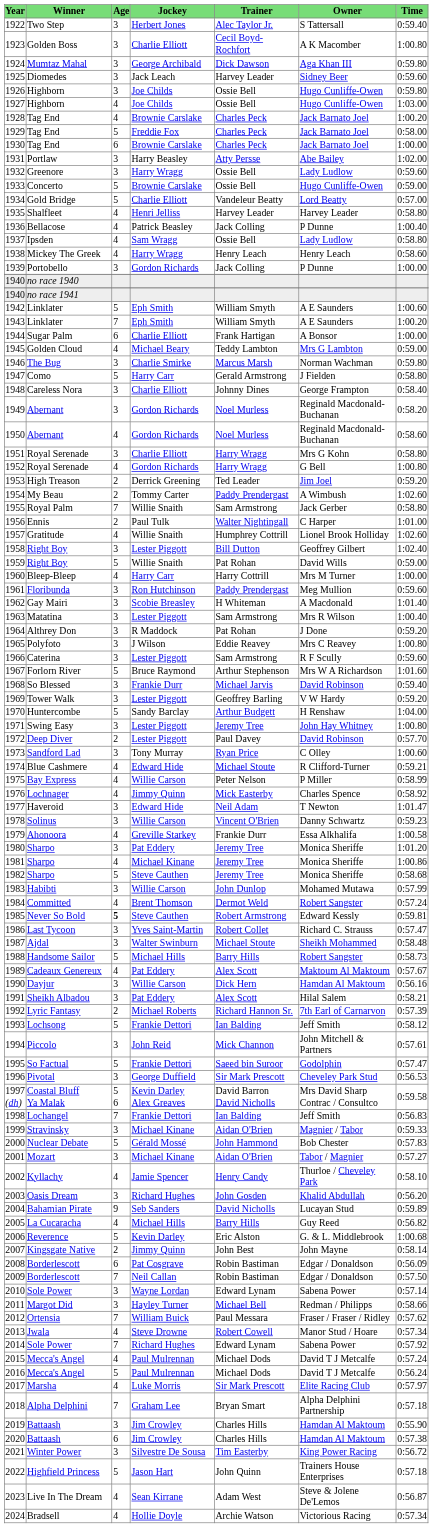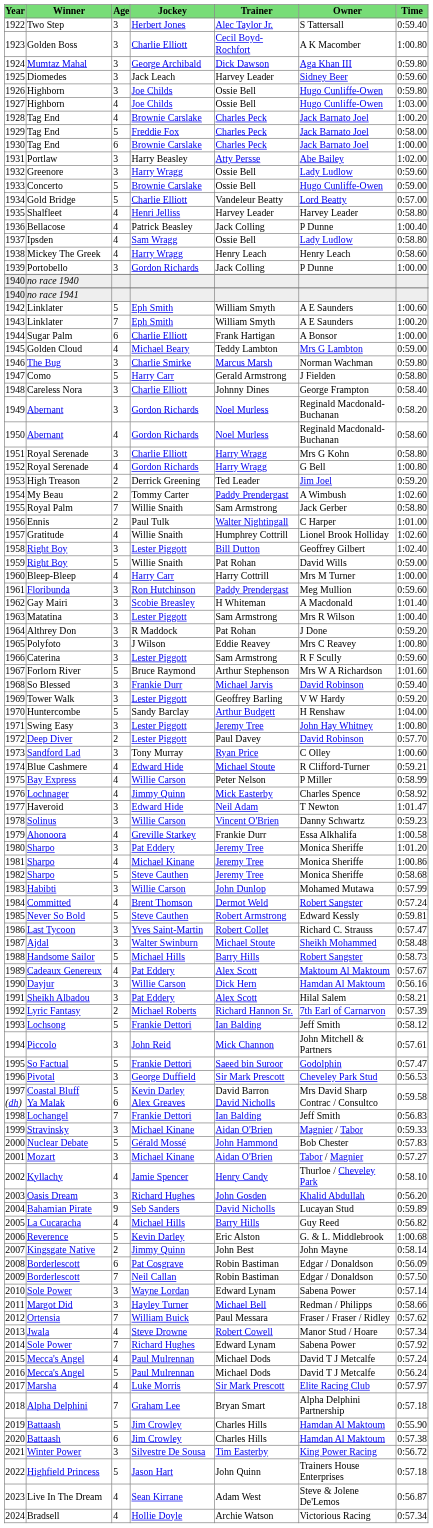 <table class = "sortable" | border="1" style="border-collapse: collapse; font-size:90%">
 <tr bgcolor="#77dd77" align="center">
 <th>Year</th>
 <th style="width:140px;">Winner</th>
 <th>Age</th>
 <th style="width:140px;">Jockey</th>
 <th style="width:140px;">Trainer</th>
 <th style="width:164px;">Owner</th>
 <th>Time</th>
 </tr>
 <tr>
 <td>1922</td>
 <td>Two Step</td>
 <td>3</td>
 <td><a href='#'>Herbert Jones</a></td>
 <td><a href='#'>Alec Taylor Jr.</a></td>
 <td>S Tattersall</td>
 <td>0:59.40</td>
 </tr>
 <tr>
 <td>1923</td>
 <td>Golden Boss</td>
 <td>3</td>
 <td><a href='#'>Charlie Elliott</a></td>
 <td><a href='#'>Cecil Boyd-Rochfort</a></td>
 <td>A K Macomber</td>
 <td>1:00.80</td>
 </tr>
 <tr>
 <td>1924</td>
 <td><a href='#'>Mumtaz Mahal</a></td>
 <td>3</td>
 <td><a href='#'>George Archibald</a></td>
 <td><a href='#'>Dick Dawson</a></td>
 <td><a href='#'>Aga Khan III</a></td>
 <td>0:59.80</td>
 </tr>
 <tr>
 <td>1925</td>
 <td>Diomedes</td>
 <td>3</td>
 <td>Jack Leach</td>
 <td>Harvey Leader</td>
 <td><a href='#'>Sidney Beer</a></td>
 <td>0:59.60</td>
 </tr>
 <tr>
 <td>1926</td>
 <td>Highborn</td>
 <td>3</td>
 <td><a href='#'>Joe Childs</a></td>
 <td>Ossie Bell</td>
 <td><a href='#'>Hugo Cunliffe-Owen</a></td>
 <td>0:59.80</td>
 </tr>
 <tr>
 <td>1927</td>
 <td>Highborn</td>
 <td>4</td>
 <td><a href='#'>Joe Childs</a></td>
 <td>Ossie Bell</td>
 <td><a href='#'>Hugo Cunliffe-Owen</a></td>
 <td>1:03.00</td>
 </tr>
 <tr>
 <td>1928</td>
 <td>Tag End</td>
 <td>4</td>
 <td><a href='#'>Brownie Carslake</a></td>
 <td><a href='#'>Charles Peck</a></td>
 <td><a href='#'>Jack Barnato Joel</a></td>
 <td>1:00.20</td>
 </tr>
 <tr>
 <td>1929</td>
 <td>Tag End</td>
 <td>5</td>
 <td><a href='#'>Freddie Fox</a></td>
 <td><a href='#'>Charles Peck</a></td>
 <td><a href='#'>Jack Barnato Joel</a></td>
 <td>0:58.00</td>
 </tr>
 <tr>
 <td>1930</td>
 <td>Tag End</td>
 <td>6</td>
 <td><a href='#'>Brownie Carslake</a></td>
 <td><a href='#'>Charles Peck</a></td>
 <td><a href='#'>Jack Barnato Joel</a></td>
 <td>1:00.00</td>
 </tr>
 <tr>
 <td>1931</td>
 <td>Portlaw</td>
 <td>3</td>
 <td>Harry Beasley</td>
 <td><a href='#'>Atty Persse</a></td>
 <td><a href='#'>Abe Bailey</a></td>
 <td>1:02.00</td>
 </tr>
 <tr>
 <td>1932</td>
 <td>Greenore</td>
 <td>3</td>
 <td><a href='#'>Harry Wragg</a></td>
 <td>Ossie Bell</td>
 <td><a href='#'>Lady Ludlow</a></td>
 <td>0:59.60</td>
 </tr>
 <tr>
 <td>1933</td>
 <td>Concerto</td>
 <td>5</td>
 <td><a href='#'>Brownie Carslake</a></td>
 <td>Ossie Bell</td>
 <td><a href='#'>Hugo Cunliffe-Owen</a></td>
 <td>0:59.00</td>
 </tr>
 <tr>
 <td>1934</td>
 <td>Gold Bridge</td>
 <td>5</td>
 <td><a href='#'>Charlie Elliott</a></td>
 <td>Vandeleur Beatty</td>
 <td><a href='#'>Lord Beatty</a></td>
 <td>0:57.00</td>
 </tr>
 <tr>
 <td>1935</td>
 <td>Shalfleet</td>
 <td>4</td>
 <td><a href='#'>Henri Jelliss</a></td>
 <td>Harvey Leader</td>
 <td>Harvey Leader</td>
 <td>0:58.80</td>
 </tr>
 <tr>
 <td>1936</td>
 <td>Bellacose</td>
 <td>4</td>
 <td>Patrick Beasley</td>
 <td>Jack Colling</td>
 <td>P Dunne</td>
 <td>1:00.40</td>
 </tr>
 <tr>
 <td>1937</td>
 <td>Ipsden</td>
 <td>4</td>
 <td><a href='#'>Sam Wragg</a></td>
 <td>Ossie Bell</td>
 <td><a href='#'>Lady Ludlow</a></td>
 <td>0:58.80</td>
 </tr>
 <tr>
 <td>1938</td>
 <td>Mickey The Greek</td>
 <td>4</td>
 <td><a href='#'>Harry Wragg</a></td>
 <td>Henry Leach</td>
 <td>Henry Leach</td>
 <td>0:58.60</td>
 </tr>
 <tr>
 <td>1939</td>
 <td>Portobello</td>
 <td>3</td>
 <td><a href='#'>Gordon Richards</a></td>
 <td>Jack Colling</td>
 <td>P Dunne</td>
 <td>1:00.00</td>
 </tr>
 <tr>
 </tr>
 <tr bgcolor="#eeeeee">
 <td><span>1940</span></td>
 <td><em>no race 1940</em></td>
 <td></td>
 <td></td>
 <td></td>
 <td></td>
 <td></td>
 </tr>
 <tr>
 </tr>
 <tr bgcolor="#eeeeee">
 <td><span>1940</span></td>
 <td><em>no race 1941</em></td>
 <td></td>
 <td></td>
 <td></td>
 <td></td>
 <td></td>
 </tr>
 <tr>
 <td>1942</td>
 <td>Linklater</td>
 <td>5</td>
 <td><a href='#'>Eph Smith</a></td>
 <td>William Smyth</td>
 <td>A E Saunders</td>
 <td>1:00.60</td>
 </tr>
 <tr>
 <td>1943</td>
 <td>Linklater</td>
 <td>7</td>
 <td><a href='#'>Eph Smith</a></td>
 <td>William Smyth</td>
 <td>A E Saunders</td>
 <td>1:00.20</td>
 </tr>
 <tr>
 <td>1944</td>
 <td>Sugar Palm</td>
 <td>6</td>
 <td><a href='#'>Charlie Elliott</a></td>
 <td>Frank Hartigan</td>
 <td>A Bonsor</td>
 <td>1:00.00</td>
 </tr>
 <tr>
 <td>1945</td>
 <td>Golden Cloud</td>
 <td>4</td>
 <td><a href='#'>Michael Beary</a></td>
 <td>Teddy Lambton</td>
 <td><a href='#'>Mrs G Lambton</a></td>
 <td>0:59.00</td>
 </tr>
 <tr>
 <td>1946</td>
 <td><a href='#'>The Bug</a></td>
 <td>3</td>
 <td><a href='#'>Charlie Smirke</a></td>
 <td><a href='#'>Marcus Marsh</a></td>
 <td>Norman Wachman</td>
 <td>0:59.80</td>
 </tr>
 <tr>
 <td>1947</td>
 <td>Como</td>
 <td>5</td>
 <td><a href='#'>Harry Carr</a></td>
 <td>Gerald Armstrong</td>
 <td>J Fielden</td>
 <td>0:58.80</td>
 </tr>
 <tr>
 <td>1948</td>
 <td>Careless Nora</td>
 <td>3</td>
 <td><a href='#'>Charlie Elliott</a></td>
 <td>Johnny Dines</td>
 <td>George Frampton</td>
 <td>0:58.40</td>
 </tr>
 <tr>
 <td>1949</td>
 <td><a href='#'>Abernant</a></td>
 <td>3</td>
 <td><a href='#'>Gordon Richards</a></td>
 <td><a href='#'>Noel Murless</a></td>
 <td>Reginald Macdonald-Buchanan</td>
 <td>0:58.20</td>
 </tr>
 <tr>
 <td>1950</td>
 <td><a href='#'>Abernant</a></td>
 <td>4</td>
 <td><a href='#'>Gordon Richards</a></td>
 <td><a href='#'>Noel Murless</a></td>
 <td>Reginald Macdonald-Buchanan</td>
 <td>0:58.60</td>
 </tr>
 <tr>
 <td>1951</td>
 <td>Royal Serenade</td>
 <td>3</td>
 <td><a href='#'>Charlie Elliott</a></td>
 <td><a href='#'>Harry Wragg</a></td>
 <td>Mrs G Kohn</td>
 <td>0:58.80</td>
 </tr>
 <tr>
 <td>1952</td>
 <td>Royal Serenade</td>
 <td>4</td>
 <td><a href='#'>Gordon Richards</a></td>
 <td><a href='#'>Harry Wragg</a></td>
 <td>G Bell</td>
 <td>1:00.80</td>
 </tr>
 <tr>
 <td>1953</td>
 <td>High Treason</td>
 <td>2</td>
 <td>Derrick Greening</td>
 <td>Ted Leader</td>
 <td><a href='#'>Jim Joel</a></td>
 <td>0:59.20</td>
 </tr>
 <tr>
 <td>1954</td>
 <td>My Beau</td>
 <td>2</td>
 <td>Tommy Carter</td>
 <td><a href='#'>Paddy Prendergast</a></td>
 <td>A Wimbush</td>
 <td>1:02.60</td>
 </tr>
 <tr>
 <td>1955</td>
 <td>Royal Palm</td>
 <td>7</td>
 <td>Willie Snaith</td>
 <td>Sam Armstrong</td>
 <td>Jack Gerber</td>
 <td>0:58.80</td>
 </tr>
 <tr>
 <td>1956</td>
 <td>Ennis</td>
 <td>2</td>
 <td>Paul Tulk</td>
 <td><a href='#'>Walter Nightingall</a></td>
 <td>C Harper</td>
 <td>1:01.00</td>
 </tr>
 <tr>
 <td>1957</td>
 <td>Gratitude</td>
 <td>4</td>
 <td>Willie Snaith</td>
 <td>Humphrey Cottrill</td>
 <td>Lionel Brook Holliday</td>
 <td>1:02.60</td>
 </tr>
 <tr>
 <td>1958</td>
 <td><a href='#'>Right Boy</a></td>
 <td>3</td>
 <td><a href='#'>Lester Piggott</a></td>
 <td><a href='#'>Bill Dutton</a></td>
 <td>Geoffrey Gilbert</td>
 <td>1:02.40</td>
 </tr>
 <tr>
 <td>1959</td>
 <td><a href='#'>Right Boy</a></td>
 <td>5</td>
 <td>Willie Snaith</td>
 <td>Pat Rohan</td>
 <td>David Wills</td>
 <td>0:59.00</td>
 </tr>
 <tr>
 <td>1960</td>
 <td>Bleep-Bleep</td>
 <td>4</td>
 <td><a href='#'>Harry Carr</a></td>
 <td>Harry Cottrill</td>
 <td>Mrs M Turner</td>
 <td>1:00.00</td>
 </tr>
 <tr>
 <td>1961</td>
 <td><a href='#'>Floribunda</a></td>
 <td>3</td>
 <td><a href='#'>Ron Hutchinson</a></td>
 <td><a href='#'>Paddy Prendergast</a></td>
 <td>Meg Mullion</td>
 <td>0:59.60</td>
 </tr>
 <tr>
 <td>1962</td>
 <td>Gay Mairi</td>
 <td>3</td>
 <td><a href='#'>Scobie Breasley</a></td>
 <td>H Whiteman</td>
 <td>A Macdonald</td>
 <td>1:01.40</td>
 </tr>
 <tr>
 <td>1963</td>
 <td>Matatina</td>
 <td>3</td>
 <td><a href='#'>Lester Piggott</a></td>
 <td>Sam Armstrong</td>
 <td>Mrs R Wilson</td>
 <td>1:00.40</td>
 </tr>
 <tr>
 <td>1964</td>
 <td>Althrey Don</td>
 <td>3</td>
 <td>R Maddock</td>
 <td>Pat Rohan</td>
 <td>J Done</td>
 <td>0:59.20</td>
 </tr>
 <tr>
 <td>1965</td>
 <td>Polyfoto</td>
 <td>3</td>
 <td>J Wilson</td>
 <td>Eddie Reavey</td>
 <td>Mrs C Reavey</td>
 <td>1:00.80</td>
 </tr>
 <tr>
 <td>1966</td>
 <td>Caterina</td>
 <td>3</td>
 <td><a href='#'>Lester Piggott</a></td>
 <td>Sam Armstrong</td>
 <td>R F Scully</td>
 <td>0:59.60</td>
 </tr>
 <tr>
 <td>1967</td>
 <td>Forlorn River</td>
 <td>5</td>
 <td>Bruce Raymond</td>
 <td>Arthur Stephenson</td>
 <td>Mrs W A Richardson</td>
 <td>1:01.60</td>
 </tr>
 <tr>
 <td>1968</td>
 <td>So Blessed</td>
 <td>3</td>
 <td><a href='#'>Frankie Durr</a></td>
 <td><a href='#'>Michael Jarvis</a></td>
 <td><a href='#'>David Robinson</a></td>
 <td>0:59.40</td>
 </tr>
 <tr>
 <td>1969</td>
 <td>Tower Walk</td>
 <td>3</td>
 <td><a href='#'>Lester Piggott</a></td>
 <td>Geoffrey Barling</td>
 <td>V W Hardy</td>
 <td>0:59.20</td>
 </tr>
 <tr>
 <td>1970</td>
 <td>Huntercombe</td>
 <td>5</td>
 <td>Sandy Barclay</td>
 <td><a href='#'>Arthur Budgett</a></td>
 <td>H Renshaw</td>
 <td>1:04.00</td>
 </tr>
 <tr>
 <td>1971</td>
 <td>Swing Easy</td>
 <td>3</td>
 <td><a href='#'>Lester Piggott</a></td>
 <td><a href='#'>Jeremy Tree</a></td>
 <td><a href='#'>John Hay Whitney</a></td>
 <td>1:00.80</td>
 </tr>
 <tr>
 <td>1972</td>
 <td><a href='#'>Deep Diver</a></td>
 <td>2</td>
 <td><a href='#'>Lester Piggott</a></td>
 <td>Paul Davey</td>
 <td><a href='#'>David Robinson</a></td>
 <td>0:57.70</td>
 </tr>
 <tr>
 <td>1973</td>
 <td><a href='#'>Sandford Lad</a></td>
 <td>3</td>
 <td>Tony Murray</td>
 <td><a href='#'>Ryan Price</a></td>
 <td>C Olley</td>
 <td>1:00.60</td>
 </tr>
 <tr>
 <td>1974</td>
 <td>Blue Cashmere</td>
 <td>4</td>
 <td><a href='#'>Edward Hide</a></td>
 <td><a href='#'>Michael Stoute</a></td>
 <td>R Clifford-Turner</td>
 <td>0:59.21</td>
 </tr>
 <tr>
 <td>1975</td>
 <td><a href='#'>Bay Express</a></td>
 <td>4</td>
 <td><a href='#'>Willie Carson</a></td>
 <td>Peter Nelson</td>
 <td>P Miller</td>
 <td>0:58.99</td>
 </tr>
 <tr>
 <td>1976</td>
 <td><a href='#'>Lochnager</a></td>
 <td>4</td>
 <td><a href='#'>Jimmy Quinn</a></td>
 <td><a href='#'>Mick Easterby</a></td>
 <td>Charles Spence</td>
 <td>0:58.92</td>
 </tr>
 <tr>
 <td>1977</td>
 <td>Haveroid</td>
 <td>3</td>
 <td><a href='#'>Edward Hide</a></td>
 <td><a href='#'>Neil Adam</a></td>
 <td>T Newton</td>
 <td>1:01.47</td>
 </tr>
 <tr>
 <td>1978</td>
 <td><a href='#'>Solinus</a></td>
 <td>3</td>
 <td><a href='#'>Willie Carson</a></td>
 <td><a href='#'>Vincent O'Brien</a></td>
 <td>Danny Schwartz</td>
 <td>0:59.23</td>
 </tr>
 <tr>
 <td>1979</td>
 <td><a href='#'>Ahonoora</a></td>
 <td>4</td>
 <td><a href='#'>Greville Starkey</a></td>
 <td>Frankie Durr</td>
 <td>Essa Alkhalifa</td>
 <td>1:00.58</td>
 </tr>
 <tr>
 <td>1980</td>
 <td><a href='#'>Sharpo</a></td>
 <td>3</td>
 <td><a href='#'>Pat Eddery</a></td>
 <td><a href='#'>Jeremy Tree</a></td>
 <td>Monica Sheriffe</td>
 <td>1:01.20</td>
 </tr>
 <tr>
 <td>1981</td>
 <td><a href='#'>Sharpo</a></td>
 <td>4</td>
 <td><a href='#'>Michael Kinane</a></td>
 <td><a href='#'>Jeremy Tree</a></td>
 <td>Monica Sheriffe</td>
 <td>1:00.86</td>
 </tr>
 <tr>
 <td>1982</td>
 <td><a href='#'>Sharpo</a></td>
 <td>5</td>
 <td><a href='#'>Steve Cauthen</a></td>
 <td><a href='#'>Jeremy Tree</a></td>
 <td>Monica Sheriffe</td>
 <td>0:58.68</td>
 </tr>
 <tr>
 <td>1983</td>
 <td><a href='#'>Habibti</a></td>
 <td>3</td>
 <td><a href='#'>Willie Carson</a></td>
 <td><a href='#'>John Dunlop</a></td>
 <td>Mohamed Mutawa</td>
 <td>0:57.99</td>
 </tr>
 <tr>
 <td>1984</td>
 <td><a href='#'>Committed</a></td>
 <td>4</td>
 <td><a href='#'>Brent Thomson</a></td>
 <td><a href='#'>Dermot Weld</a></td>
 <td><a href='#'>Robert Sangster</a></td>
 <td>0:57.24</td>
 </tr>
 <tr>
 <td>1985</td>
 <td><a href='#'>Never So Bold</a></td>
-<td><strong>5</strong></td>
+<td>5</td>
 <td><a href='#'>Steve Cauthen</a></td>
 <td><a href='#'>Robert Armstrong</a></td>
 <td>Edward Kessly</td>
 <td>0:59.81</td>
 </tr>
 <tr>
 <td>1986</td>
 <td><a href='#'>Last Tycoon</a></td>
 <td>3</td>
 <td><a href='#'>Yves Saint-Martin</a></td>
 <td><a href='#'>Robert Collet</a></td>
 <td>Richard C. Strauss</td>
 <td>0:57.47</td>
 </tr>
 <tr>
 <td>1987</td>
 <td><a href='#'>Ajdal</a></td>
 <td>3</td>
 <td><a href='#'>Walter Swinburn</a></td>
 <td><a href='#'>Michael Stoute</a></td>
 <td><a href='#'>Sheikh Mohammed</a></td>
 <td>0:58.48</td>
 </tr>
 <tr>
 <td>1988</td>
 <td><a href='#'>Handsome Sailor</a></td>
 <td>5</td>
 <td><a href='#'>Michael Hills</a></td>
 <td><a href='#'>Barry Hills</a></td>
 <td><a href='#'>Robert Sangster</a></td>
 <td>0:58.73</td>
 </tr>
 <tr>
 <td>1989</td>
 <td><a href='#'>Cadeaux Genereux</a></td>
 <td>4</td>
 <td><a href='#'>Pat Eddery</a></td>
 <td><a href='#'>Alex Scott</a></td>
 <td><a href='#'>Maktoum Al Maktoum</a></td>
 <td>0:57.67</td>
 </tr>
 <tr>
 <td>1990</td>
 <td><a href='#'>Dayjur</a></td>
 <td>3</td>
 <td><a href='#'>Willie Carson</a></td>
 <td><a href='#'>Dick Hern</a></td>
 <td><a href='#'>Hamdan Al Maktoum</a></td>
 <td>0:56.16</td>
 </tr>
 <tr>
 <td>1991</td>
 <td><a href='#'>Sheikh Albadou</a></td>
 <td>3</td>
 <td><a href='#'>Pat Eddery</a></td>
 <td><a href='#'>Alex Scott</a></td>
 <td>Hilal Salem</td>
 <td>0:58.21</td>
 </tr>
 <tr>
 <td>1992</td>
 <td><a href='#'>Lyric Fantasy</a></td>
 <td>2</td>
 <td><a href='#'>Michael Roberts</a></td>
 <td><a href='#'>Richard Hannon Sr.</a></td>
 <td><a href='#'>7th Earl of Carnarvon</a></td>
 <td>0:57.39</td>
 </tr>
 <tr>
 <td>1993</td>
 <td><a href='#'>Lochsong</a></td>
 <td>5</td>
 <td><a href='#'>Frankie Dettori</a></td>
 <td><a href='#'>Ian Balding</a></td>
 <td>Jeff Smith</td>
 <td>0:58.12</td>
 </tr>
 <tr>
 <td>1994</td>
 <td><a href='#'>Piccolo</a> </td>
 <td>3</td>
 <td><a href='#'>John Reid</a></td>
 <td><a href='#'>Mick Channon</a></td>
 <td>John Mitchell & Partners</td>
 <td>0:57.61</td>
 </tr>
 <tr>
 <td>1995</td>
 <td><a href='#'>So Factual</a></td>
 <td>5</td>
 <td><a href='#'>Frankie Dettori</a></td>
 <td><a href='#'>Saeed bin Suroor</a></td>
 <td><a href='#'>Godolphin</a></td>
 <td>0:57.47</td>
 </tr>
 <tr>
 <td>1996</td>
 <td><a href='#'>Pivotal</a></td>
 <td>3</td>
 <td><a href='#'>George Duffield</a></td>
 <td><a href='#'>Sir Mark Prescott</a></td>
 <td><a href='#'>Cheveley Park Stud</a></td>
 <td>0:56.53</td>
 </tr>
 <tr>
 <td>1997<br><em>(<a href='#'>dh</a>)</em></td>
 <td><a href='#'>Coastal Bluff</a><br><a href='#'>Ya Malak</a></td>
 <td>5<br>6</td>
 <td><a href='#'>Kevin Darley</a><br><a href='#'>Alex Greaves</a></td>
 <td>David Barron<br><a href='#'>David Nicholls</a></td>
 <td>Mrs David Sharp<br>Contrac / Consultco </td>
 <td>0:59.58</td>
 </tr>
 <tr>
 <td>1998</td>
 <td><a href='#'>Lochangel</a></td>
 <td>7</td>
 <td><a href='#'>Frankie Dettori</a></td>
 <td><a href='#'>Ian Balding</a></td>
 <td>Jeff Smith</td>
 <td>0:56.83</td>
 </tr>
 <tr>
 <td>1999</td>
 <td><a href='#'>Stravinsky</a></td>
 <td>3</td>
 <td><a href='#'>Michael Kinane</a></td>
 <td><a href='#'>Aidan O'Brien</a></td>
 <td><a href='#'>Magnier</a> / <a href='#'>Tabor</a></td>
 <td>0:59.33</td>
 </tr>
 <tr>
 <td>2000</td>
 <td><a href='#'>Nuclear Debate</a></td>
 <td>5</td>
 <td><a href='#'>Gérald Mossé</a></td>
 <td><a href='#'>John Hammond</a></td>
 <td>Bob Chester</td>
 <td>0:57.83</td>
 </tr>
 <tr>
 <td>2001</td>
 <td><a href='#'>Mozart</a></td>
 <td>3</td>
 <td><a href='#'>Michael Kinane</a></td>
 <td><a href='#'>Aidan O'Brien</a></td>
 <td><a href='#'>Tabor</a> / <a href='#'>Magnier</a></td>
 <td>0:57.27</td>
 </tr>
 <tr>
 <td>2002</td>
 <td><a href='#'>Kyllachy</a></td>
 <td>4</td>
 <td><a href='#'>Jamie Spencer</a></td>
 <td><a href='#'>Henry Candy</a></td>
 <td>Thurloe / <a href='#'>Cheveley Park</a> </td>
 <td>0:58.10</td>
 </tr>
 <tr>
 <td>2003</td>
 <td><a href='#'>Oasis Dream</a></td>
 <td>3</td>
 <td><a href='#'>Richard Hughes</a></td>
 <td><a href='#'>John Gosden</a></td>
 <td><a href='#'>Khalid Abdullah</a></td>
 <td>0:56.20</td>
 </tr>
 <tr>
 <td>2004</td>
 <td><a href='#'>Bahamian Pirate</a></td>
 <td>9</td>
 <td><a href='#'>Seb Sanders</a></td>
 <td><a href='#'>David Nicholls</a></td>
 <td>Lucayan Stud</td>
 <td>0:59.89</td>
 </tr>
 <tr>
 <td>2005</td>
 <td><a href='#'>La Cucaracha</a></td>
 <td>4</td>
 <td><a href='#'>Michael Hills</a></td>
 <td><a href='#'>Barry Hills</a></td>
 <td>Guy Reed</td>
 <td>0:56.82</td>
 </tr>
 <tr>
 <td>2006</td>
 <td><a href='#'>Reverence</a></td>
 <td>5</td>
 <td><a href='#'>Kevin Darley</a></td>
 <td>Eric Alston</td>
 <td>G. & L. Middlebrook </td>
 <td>1:00.68</td>
 </tr>
 <tr>
 <td>2007</td>
 <td><a href='#'>Kingsgate Native</a></td>
 <td>2</td>
 <td><a href='#'>Jimmy Quinn</a></td>
 <td>John Best</td>
 <td>John Mayne</td>
 <td>0:58.14</td>
 </tr>
 <tr>
 <td>2008</td>
 <td><a href='#'>Borderlescott</a> </td>
 <td>6</td>
 <td><a href='#'>Pat Cosgrave</a></td>
 <td>Robin Bastiman</td>
 <td>Edgar / Donaldson </td>
 <td>0:56.09</td>
 </tr>
 <tr>
 <td>2009</td>
 <td><a href='#'>Borderlescott</a></td>
 <td>7</td>
 <td><a href='#'>Neil Callan</a></td>
 <td>Robin Bastiman</td>
 <td>Edgar / Donaldson </td>
 <td>0:57.50</td>
 </tr>
 <tr>
 <td>2010</td>
 <td><a href='#'>Sole Power</a></td>
 <td>3</td>
 <td><a href='#'>Wayne Lordan</a></td>
 <td>Edward Lynam</td>
 <td>Sabena Power</td>
 <td>0:57.14</td>
 </tr>
 <tr>
 <td>2011</td>
 <td><a href='#'>Margot Did</a></td>
 <td>3</td>
 <td><a href='#'>Hayley Turner</a></td>
 <td><a href='#'>Michael Bell</a></td>
 <td>Redman / Philipps </td>
 <td>0:58.66</td>
 </tr>
 <tr>
 <td>2012</td>
 <td><a href='#'>Ortensia</a></td>
 <td>7</td>
 <td><a href='#'>William Buick</a></td>
 <td>Paul Messara</td>
 <td>Fraser / Fraser / Ridley</td>
 <td>0:57.62</td>
 </tr>
 <tr>
 <td>2013</td>
 <td><a href='#'>Jwala</a></td>
 <td>4</td>
 <td><a href='#'>Steve Drowne</a></td>
 <td><a href='#'>Robert Cowell</a></td>
 <td>Manor Stud / Hoare </td>
 <td>0:57.34</td>
 </tr>
 <tr>
 <td>2014</td>
 <td><a href='#'>Sole Power</a></td>
 <td>7</td>
 <td><a href='#'>Richard Hughes</a></td>
 <td>Edward Lynam</td>
 <td>Sabena Power</td>
 <td>0:57.92</td>
 </tr>
 <tr>
 <td>2015</td>
 <td><a href='#'>Mecca's Angel</a></td>
 <td>4</td>
 <td><a href='#'>Paul Mulrennan</a></td>
 <td>Michael Dods</td>
 <td>David T J Metcalfe</td>
 <td>0:57.24</td>
 </tr>
 <tr>
 <td>2016</td>
 <td><a href='#'>Mecca's Angel</a></td>
 <td>5</td>
 <td><a href='#'>Paul Mulrennan</a></td>
 <td>Michael Dods</td>
 <td>David T J Metcalfe</td>
 <td>0:56.24</td>
 </tr>
 <tr>
 <td>2017</td>
 <td><a href='#'>Marsha</a></td>
 <td>4</td>
 <td><a href='#'>Luke Morris</a></td>
 <td><a href='#'>Sir Mark Prescott</a></td>
 <td><a href='#'>Elite Racing Club</a></td>
 <td>0:57.97</td>
 </tr>
 <tr>
 <td>2018</td>
 <td><a href='#'>Alpha Delphini</a></td>
 <td>7</td>
 <td><a href='#'>Graham Lee</a></td>
 <td>Bryan Smart</td>
 <td>Alpha Delphini Partnership</td>
 <td>0:57.18</td>
 </tr>
 <tr>
 <td>2019</td>
 <td><a href='#'>Battaash</a></td>
-<td>3</td>
+<td>5</td>
 <td><a href='#'>Jim Crowley</a></td>
 <td>Charles Hills</td>
 <td><a href='#'>Hamdan Al Maktoum</a></td>
 <td>0:55.90</td>
 </tr>
 <tr>
 <td>2020</td>
 <td><a href='#'>Battaash</a></td>
 <td>6</td>
 <td><a href='#'>Jim Crowley</a></td>
 <td>Charles Hills</td>
 <td><a href='#'>Hamdan Al Maktoum</a></td>
 <td>0:57.38</td>
 </tr>
 <tr>
 <td>2021</td>
 <td><a href='#'>Winter Power</a></td>
 <td>3</td>
 <td><a href='#'>Silvestre De Sousa</a></td>
 <td><a href='#'>Tim Easterby</a></td>
 <td><a href='#'>King Power Racing</a></td>
 <td>0:56.72</td>
 </tr>
 <tr>
 <td>2022</td>
 <td><a href='#'>Highfield Princess</a></td>
 <td>5</td>
 <td><a href='#'>Jason Hart</a></td>
 <td>John Quinn</td>
 <td>Trainers House Enterprises</td>
 <td>0:57.18</td>
 </tr>
 <tr>
 <td>2023</td>
 <td>Live In The Dream</td>
 <td>4</td>
 <td><a href='#'>Sean Kirrane</a></td>
 <td>Adam West</td>
 <td>Steve & Jolene De'Lemos</td>
 <td>0:56.87</td>
 </tr>
 <tr>
 <td>2024</td>
 <td>Bradsell</td>
 <td>4</td>
 <td><a href='#'>Hollie Doyle</a></td>
 <td>Archie Watson</td>
 <td>Victorious Racing</td>
 <td>0:57.34</td>
 </tr>
 </table>
